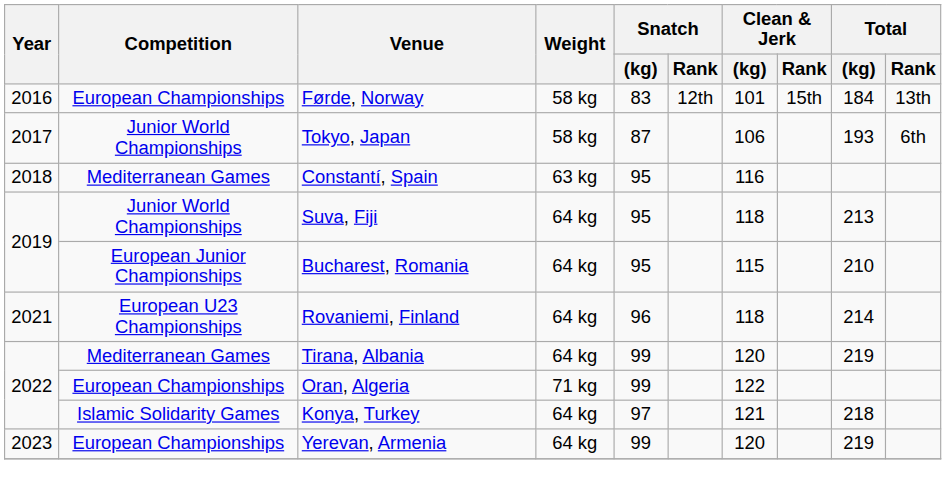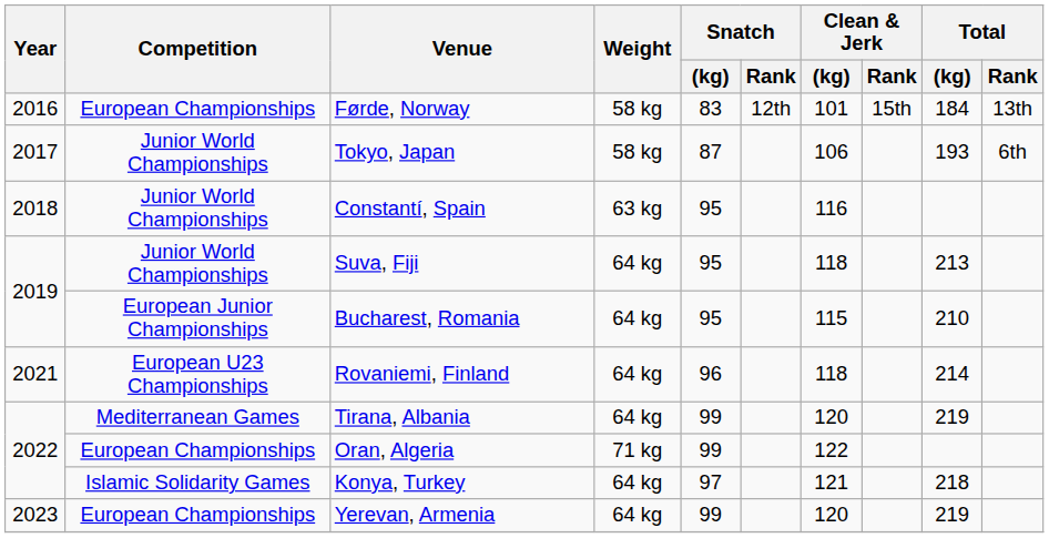 <table class = "wikitable" style="text-align:center;">
 <tr>
 <th rowspan=2 width=40>Year</th>
 <th rowspan=2 width=200>Competition</th>
 <th rowspan=2 width=200>Venue</th>
 <th rowspan=2 width=60>Weight</th>
 <th colspan=2>Snatch</th>
 <th colspan=2>Clean & Jerk</th>
 <th colspan=2>Total</th>
 </tr>
 <tr>
 <th width=40>(kg)</th>
 <th width=40>Rank</th>
 <th width=40>(kg)</th>
 <th width=40>Rank</th>
 <th width=40>(kg)</th>
 <th width=40>Rank</th>
 </tr>
 <tr>
 <td>2016</td>
 <td><a href='#'>European Championships</a></td>
 <td align=left> <a href='#'>Førde</a>, <a href='#'>Norway</a></td>
 <td>58 kg</td>
 <td>83</td>
 <td>12th</td>
 <td>101</td>
 <td>15th</td>
 <td>184</td>
 <td>13th</td>
 </tr>
 <tr>
 <td>2017</td>
 <td><a href='#'>Junior World Championships</a></td>
 <td align=left> <a href='#'>Tokyo</a>, <a href='#'>Japan</a></td>
 <td>58 kg</td>
 <td>87</td>
 <td></td>
 <td>106</td>
 <td></td>
 <td>193</td>
 <td>6th</td>
 </tr>
 <tr>
 <td>2018</td>
-<td><a href='#'>Mediterranean Games</a></td>
+<td><a href='#'>Junior World Championships</a></td>
 <td align=left> <a href='#'>Constantí</a>, <a href='#'>Spain</a></td>
 <td>63 kg</td>
 <td>95</td>
 <td></td>
 <td>116</td>
 <td></td>
 <td></td>
 <td></td>
 </tr>
 <tr>
 <td rowspan=2>2019</td>
 <td><a href='#'>Junior World Championships</a></td>
 <td align=left> <a href='#'>Suva</a>, <a href='#'>Fiji</a></td>
 <td>64 kg</td>
 <td>95</td>
 <td></td>
 <td>118</td>
 <td></td>
 <td>213</td>
 <td></td>
 </tr>
 <tr>
 <td><a href='#'>European Junior Championships</a></td>
 <td align=left> <a href='#'>Bucharest</a>, <a href='#'>Romania</a></td>
 <td>64 kg</td>
 <td>95</td>
 <td></td>
 <td>115</td>
 <td></td>
 <td>210</td>
 <td></td>
 </tr>
 <tr>
 <td>2021</td>
 <td><a href='#'>European U23 Championships</a></td>
 <td align=left> <a href='#'>Rovaniemi</a>, <a href='#'>Finland</a></td>
 <td>64 kg</td>
 <td>96</td>
 <td></td>
 <td>118</td>
 <td></td>
 <td>214</td>
 <td></td>
 </tr>
 <tr>
 <td rowspan=3>2022</td>
 <td><a href='#'>Mediterranean Games</a></td>
 <td align=left> <a href='#'>Tirana</a>, <a href='#'>Albania</a></td>
 <td>64 kg</td>
 <td>99</td>
 <td></td>
 <td>120</td>
 <td></td>
 <td>219</td>
 <td></td>
 </tr>
 <tr>
 <td><a href='#'>European Championships</a></td>
 <td align=left> <a href='#'>Oran</a>, <a href='#'>Algeria</a></td>
 <td>71 kg</td>
 <td>99</td>
 <td></td>
 <td>122</td>
 <td></td>
 <td></td>
 <td></td>
 </tr>
 <tr>
 <td><a href='#'>Islamic Solidarity Games</a></td>
 <td align=left> <a href='#'>Konya</a>, <a href='#'>Turkey</a></td>
 <td>64 kg</td>
 <td>97</td>
 <td></td>
 <td>121</td>
 <td></td>
 <td>218</td>
 <td></td>
 </tr>
 <tr>
 <td>2023</td>
 <td><a href='#'>European Championships</a></td>
 <td align=left> <a href='#'>Yerevan</a>, <a href='#'>Armenia</a></td>
 <td>64 kg</td>
 <td>99</td>
 <td></td>
 <td>120</td>
 <td></td>
 <td>219</td>
 <td></td>
 </tr>
 <tr>
 </tr>
 </table>
